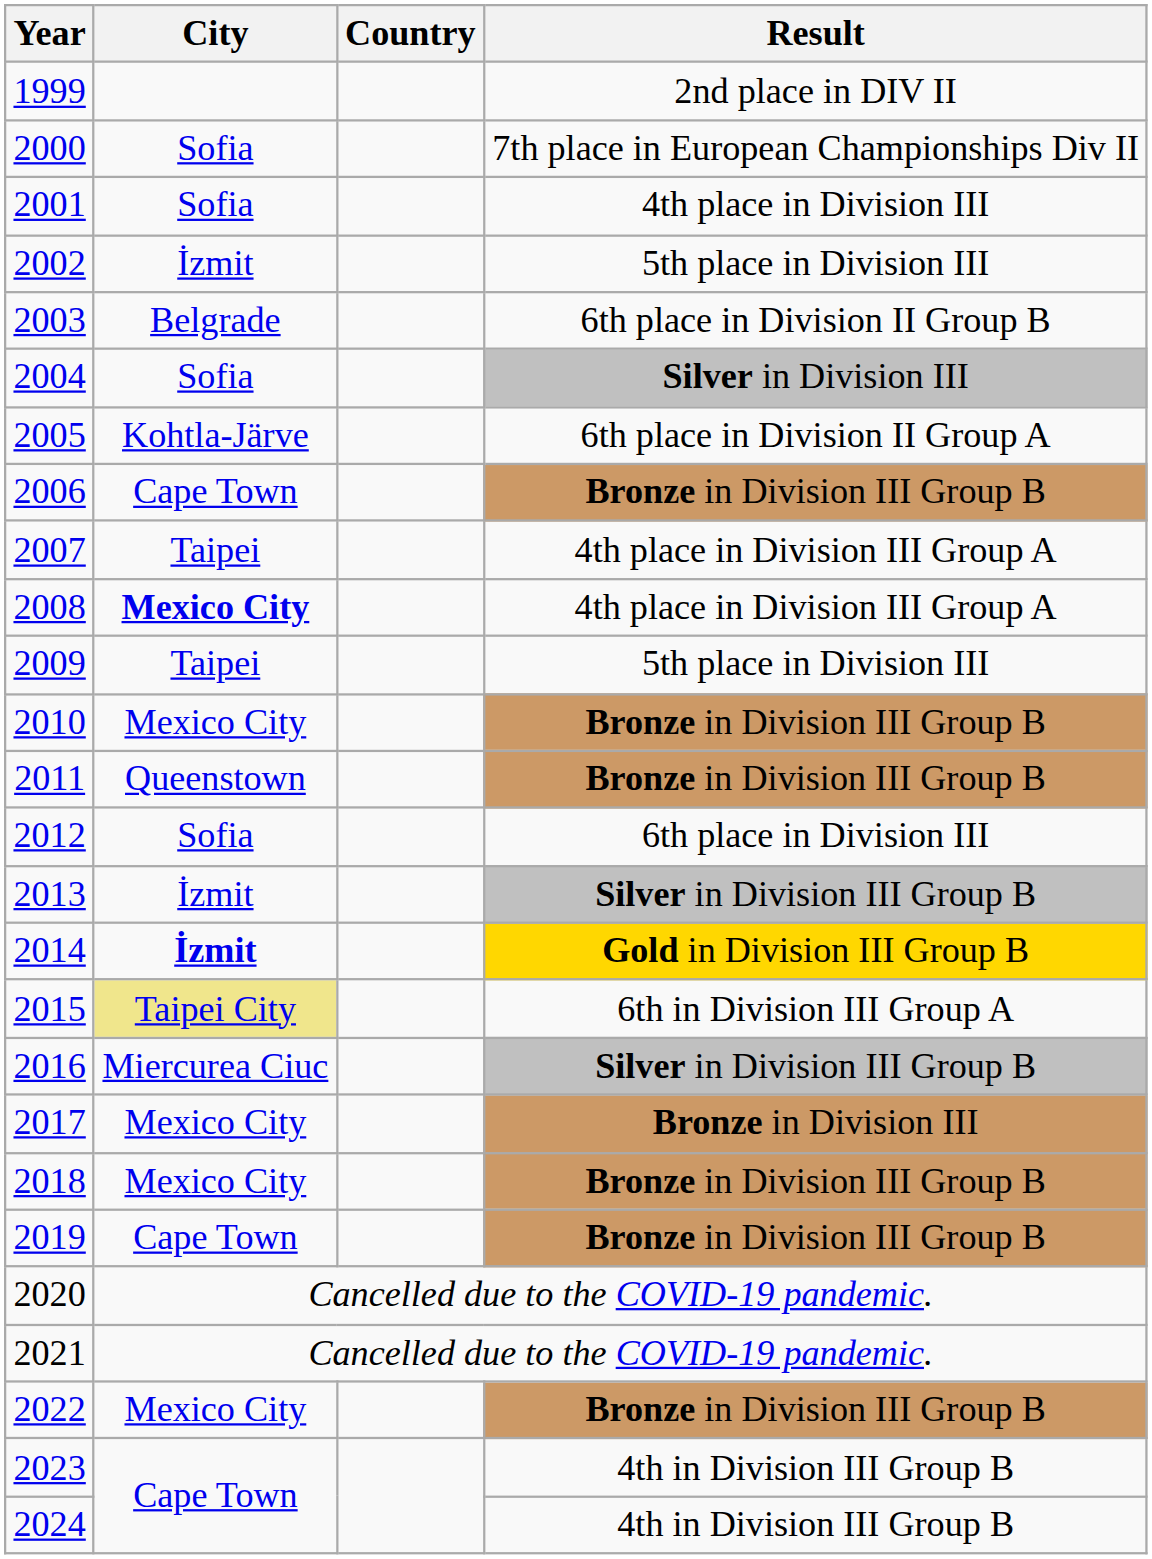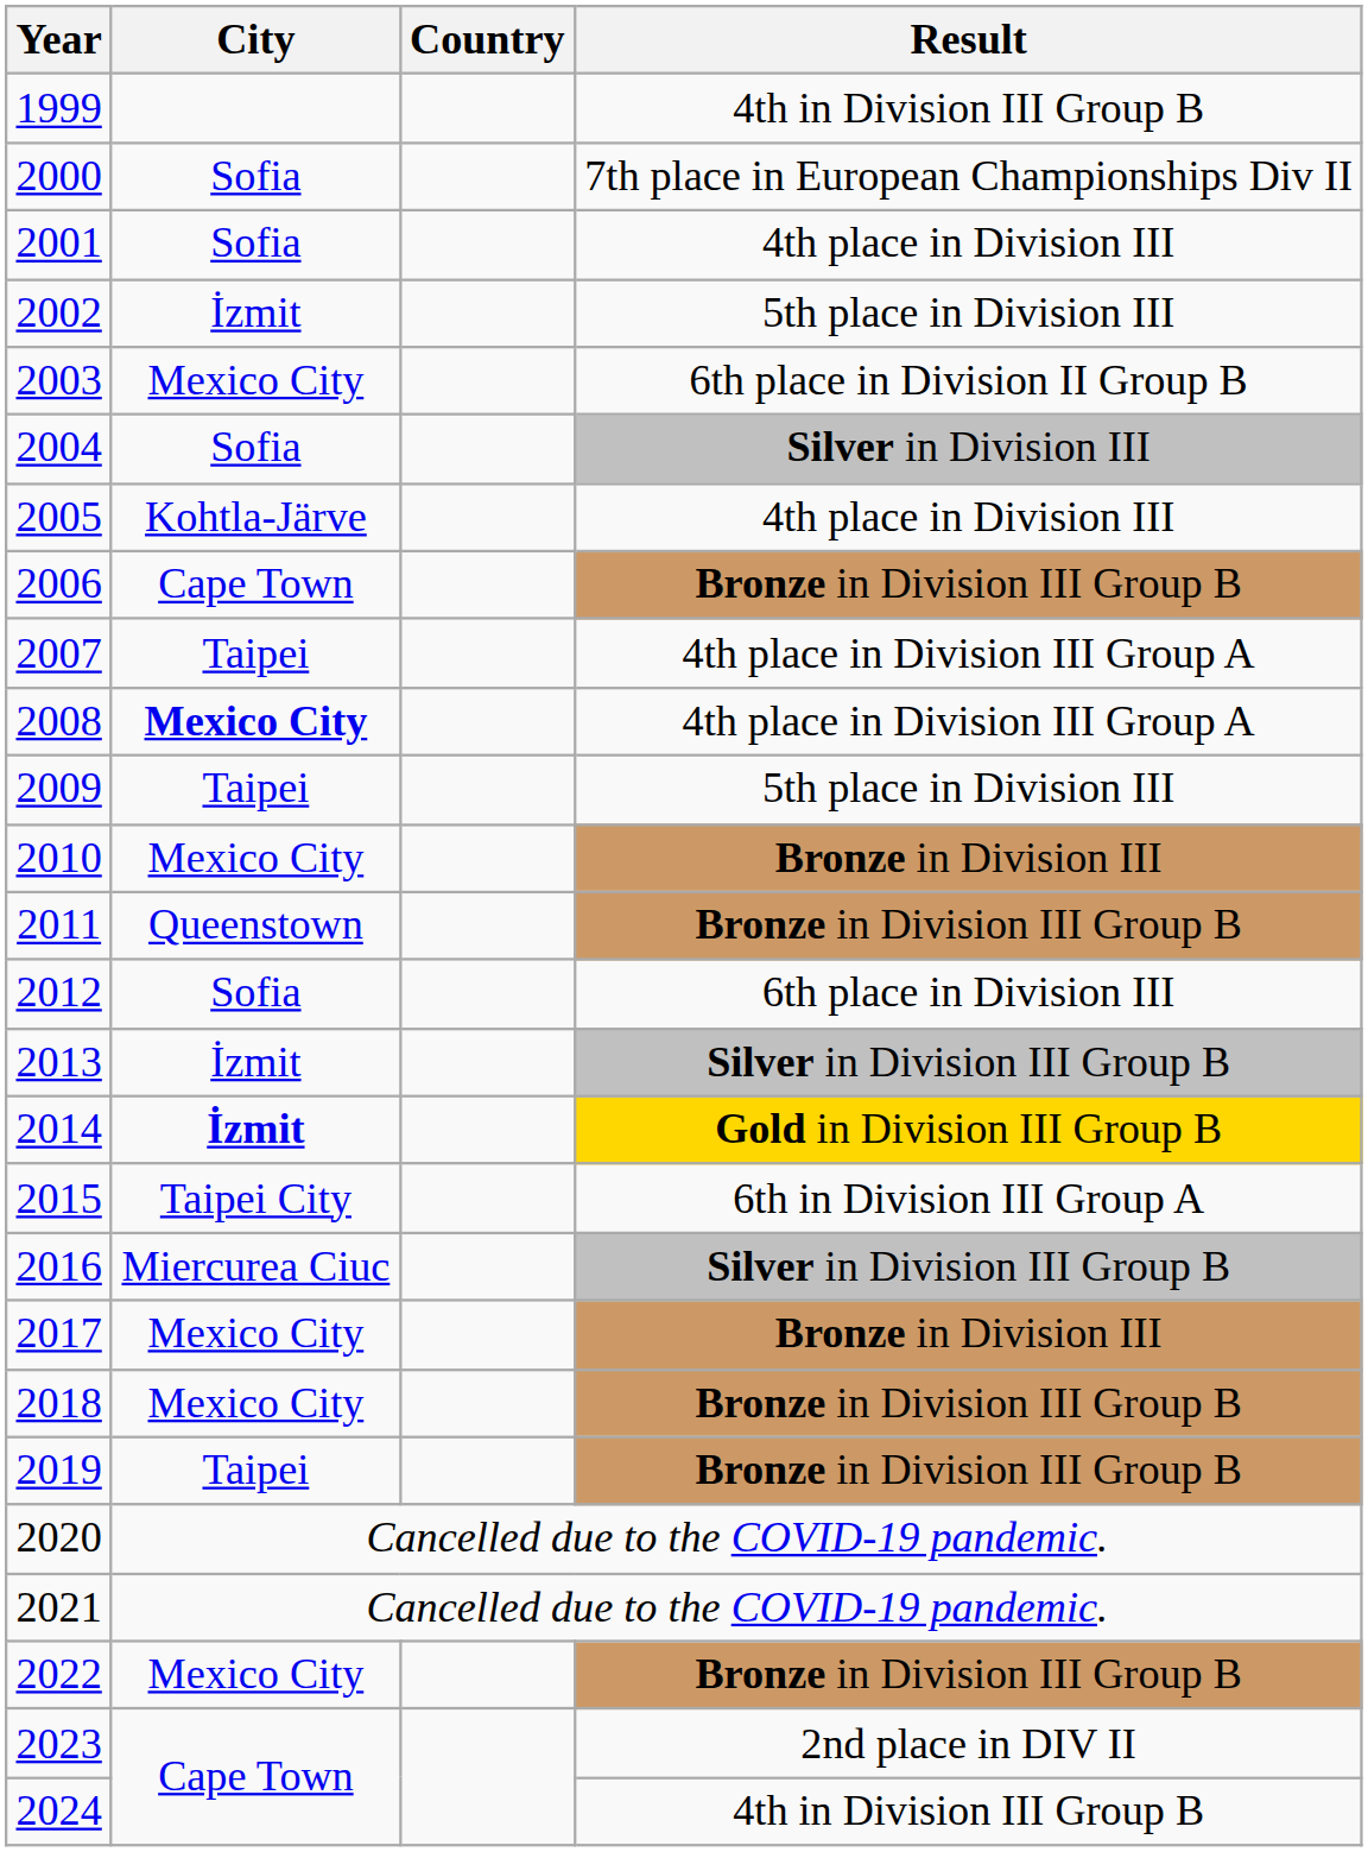 <table class="wikitable" style="text-align:center;">
 <tr>
 <th>Year</th>
 <th>City</th>
 <th>Country</th>
 <th>Result</th>
 </tr>
 <tr>
 <td><a href='#'>1999</a></td>
 <td></td>
 <td></td>
-<td>2nd place in DIV II</td>
+<td>4th in Division III Group B</td>
 </tr>
 <tr>
 <td><a href='#'>2000</a></td>
 <td><a href='#'>Sofia</a></td>
 <td></td>
 <td>7th place in European Championships Div II</td>
 </tr>
 <tr>
 <td><a href='#'>2001</a></td>
 <td><a href='#'>Sofia</a></td>
 <td></td>
 <td>4th place in Division III</td>
 </tr>
 <tr>
 <td><a href='#'>2002</a></td>
 <td><a href='#'>İzmit</a></td>
 <td></td>
 <td>5th place in Division III</td>
 </tr>
 <tr>
 <td><a href='#'>2003</a></td>
-<td><a href='#'>Belgrade</a></td>
+<td><a href='#'>Mexico City</a></td>
 <td></td>
 <td>6th place in Division II Group B</td>
 </tr>
 <tr>
 <td><a href='#'>2004</a></td>
 <td><a href='#'>Sofia</a></td>
 <td></td>
 <td bgcolor=silver align=center><strong>Silver</strong> in Division III</td>
 </tr>
 <tr>
 <td><a href='#'>2005</a></td>
 <td><a href='#'>Kohtla-Järve</a></td>
 <td></td>
-<td>6th place in Division II Group A</td>
+<td>4th place in Division III</td>
 </tr>
 <tr>
 <td><a href='#'>2006</a></td>
 <td><a href='#'>Cape Town</a></td>
 <td></td>
 <td bgcolor=#cc9966 align=centre><strong>Bronze</strong> in Division III Group B</td>
 </tr>
 <tr>
 <td><a href='#'>2007</a></td>
 <td><a href='#'>Taipei</a></td>
 <td></td>
 <td>4th place in Division III Group A</td>
 </tr>
 <tr>
 <td><a href='#'>2008</a></td>
 <td><strong><a href='#'>Mexico City</a></strong></td>
 <td></td>
 <td>4th place in Division III Group A</td>
 </tr>
 <tr>
 <td><a href='#'>2009</a></td>
 <td><a href='#'>Taipei</a></td>
 <td></td>
 <td>5th place in Division III</td>
 </tr>
 <tr>
 <td><a href='#'>2010</a></td>
 <td><a href='#'>Mexico City</a></td>
 <td></td>
-<td bgcolor=#cc9966 align=centre><strong>Bronze</strong> in Division III Group B</td>
+<td bgcolor=#cc9966 align=centre><strong>Bronze</strong> in Division III</td>
 </tr>
 <tr>
 <td><a href='#'>2011</a></td>
 <td><a href='#'>Queenstown</a></td>
 <td></td>
 <td bgcolor=#cc9966 align=centre><strong>Bronze</strong> in Division III Group B</td>
 </tr>
 <tr>
 <td><a href='#'>2012</a></td>
 <td><a href='#'>Sofia</a></td>
 <td></td>
 <td>6th place in Division III</td>
 </tr>
 <tr>
 <td><a href='#'>2013</a></td>
 <td><a href='#'>İzmit</a></td>
 <td></td>
 <td bgcolor=silver align=center><strong>Silver</strong> in Division III Group B</td>
 </tr>
 <tr>
 <td><a href='#'>2014</a></td>
 <td><strong><a href='#'>İzmit</a></strong></td>
 <td></td>
 <td bgcolor=gold align=center><strong>Gold</strong> in Division III Group B</td>
 </tr>
 <tr>
 <td><a href='#'>2015</a></td>
-<td style="background: khaki;"><a href='#'>Taipei City</a></td>
+<td><a href='#'>Taipei City</a></td>
 <td></td>
 <td>6th in Division III Group A</td>
 </tr>
 <tr>
 <td><a href='#'>2016</a></td>
 <td><a href='#'>Miercurea Ciuc</a></td>
 <td></td>
 <td bgcolor=silver align=center><strong>Silver</strong> in Division III Group B</td>
 </tr>
 <tr>
 <td><a href='#'>2017</a></td>
 <td><a href='#'>Mexico City</a></td>
 <td></td>
 <td bgcolor=#cc9966 align=centre><strong>Bronze</strong> in Division III</td>
 </tr>
 <tr>
 <td><a href='#'>2018</a></td>
 <td><a href='#'>Mexico City</a></td>
 <td></td>
 <td bgcolor=#cc9966 align=centre><strong>Bronze</strong> in Division III Group B</td>
 </tr>
 <tr>
 <td><a href='#'>2019</a></td>
-<td><a href='#'>Cape Town</a></td>
+<td><a href='#'>Taipei</a></td>
 <td></td>
 <td bgcolor=#cc9966 align=centre><strong>Bronze</strong> in Division III Group B</td>
 </tr>
 <tr>
 <td>2020</td>
 <td colspan="3"><em>Cancelled due to the <a href='#'>COVID-19 pandemic</a>.</em></td>
 </tr>
 <tr>
 <td>2021</td>
 <td colspan="3"><em>Cancelled due to the <a href='#'>COVID-19 pandemic</a>.</em></td>
 </tr>
 <tr>
 <td><a href='#'>2022</a></td>
 <td><a href='#'>Mexico City</a></td>
 <td></td>
 <td bgcolor=#cc9966 align=centre><strong>Bronze</strong> in Division III Group B</td>
 </tr>
 <tr>
 <td><a href='#'>2023</a></td>
 <td rowspan="2"><a href='#'>Cape Town </a></td>
 <td rowspan="2"></td>
-<td>4th in Division III Group B</td>
+<td>2nd place in DIV II</td>
 </tr>
 <tr>
 <td><a href='#'>2024</a></td>
 <td>4th in Division III Group B</td>
 </tr>
 </table>
